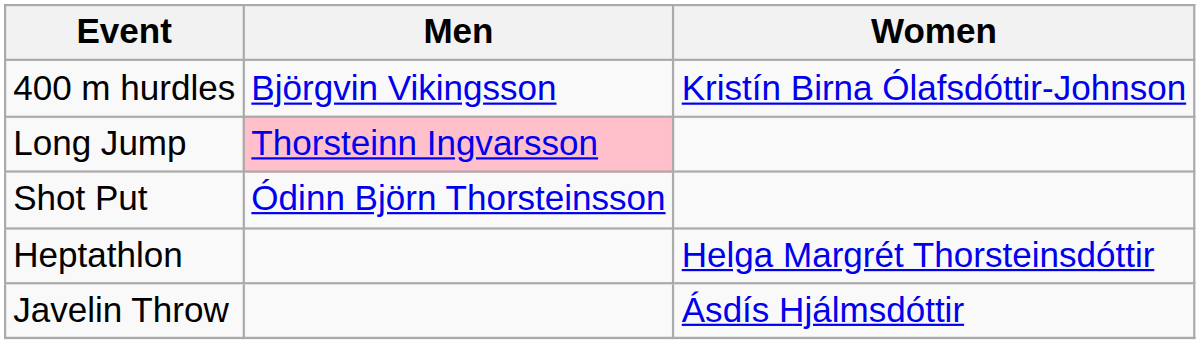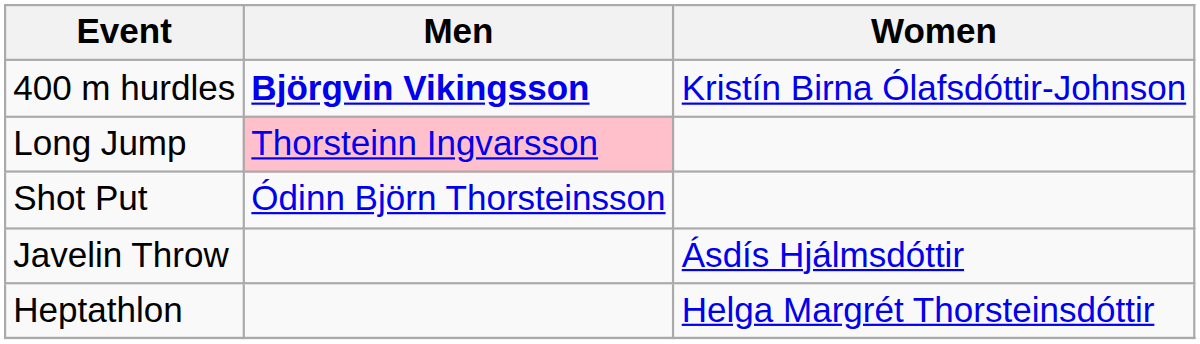 <table class=wikitable style="font-size:100%">
 <tr>
 <th>Event</th>
 <th>Men</th>
 <th>Women</th>
 </tr>
 <tr>
 <td>400 m hurdles</td>
-<td><a href='#'>Björgvin Vikingsson</a></td>
+<td><strong><a href='#'>Björgvin Vikingsson</a></strong></td>
 <td><a href='#'>Kristín Birna Ólafsdóttir-Johnson</a></td>
 </tr>
 <tr>
 <td>Long Jump</td>
 <td style="background: pink;"><a href='#'>Thorsteinn Ingvarsson</a></td>
 <td></td>
 </tr>
 <tr>
 <td>Shot Put</td>
 <td><a href='#'>Ódinn Björn Thorsteinsson</a></td>
 <td></td>
 </tr>
 <tr>
+<td>Javelin Throw</td>
+<td></td>
+<td><a href='#'>Ásdís Hjálmsdóttir</a></td>
+</tr>
+<tr>
 <td>Heptathlon</td>
 <td></td>
 <td><a href='#'>Helga Margrét Thorsteinsdóttir</a></td>
 </tr>
 <tr>
-<td>Javelin Throw</td>
-<td></td>
-<td><a href='#'>Ásdís Hjálmsdóttir</a></td>
-</tr>
-<tr>
 </tr>
 </table>
